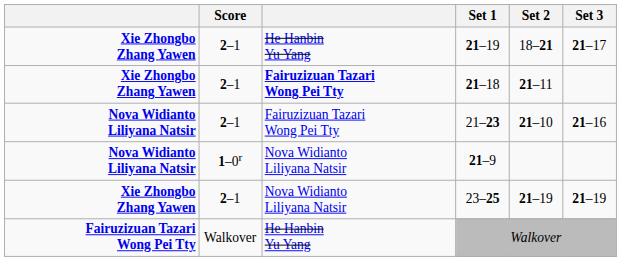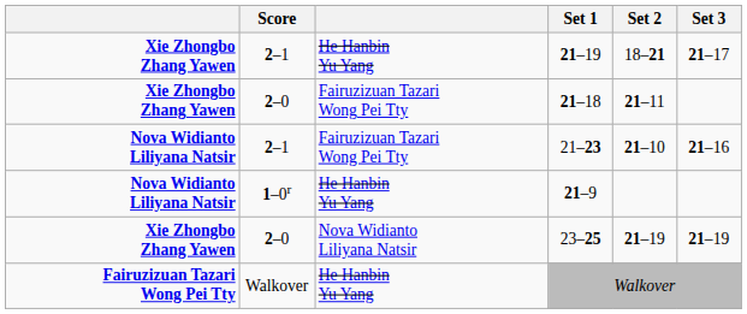 <table class="wikitable" style="text-align:center; font-size:90%">
 <tr>
 <th align="right" width="200"></th>
 <th width="60">Score</th>
 <th align="left" width="200"></th>
 <th width="50">Set 1</th>
 <th width="50">Set 2</th>
 <th width="50">Set 3</th>
 </tr>
 <tr>
 <td align="right"><strong><a href='#'>Xie Zhongbo</a> <br><a href='#'>Zhang Yawen</a> </strong></td>
 <td align="center"><strong>2</strong>–1</td>
 <td align="left"><s> <a href='#'>He Hanbin</a><br> <a href='#'>Yu Yang</a></s></td>
 <td><strong>21</strong>–19</td>
 <td>18–<strong>21</strong></td>
 <td><strong>21</strong>–17</td>
 </tr>
 <tr>
 <td align="right"><strong><a href='#'>Xie Zhongbo</a> <br><a href='#'>Zhang Yawen</a> </strong></td>
-<td align="center"><strong>2</strong>–1</td>
-<td align="left"><strong> <a href='#'>Fairuzizuan Tazari</a><br> <a href='#'>Wong Pei Tty</a></strong></td>
+<td align="center"><strong>2</strong>–0</td>
+<td align="left"> <a href='#'>Fairuzizuan Tazari</a><br> <a href='#'>Wong Pei Tty</a></td>
 <td><strong>21</strong>–18</td>
 <td><strong>21</strong>–11</td>
 <td></td>
 </tr>
 <tr>
 <td align="right"><strong><a href='#'>Nova Widianto</a> <br><a href='#'>Liliyana Natsir</a> </strong></td>
 <td align="center"><strong>2</strong>–1</td>
 <td align="left"> <a href='#'>Fairuzizuan Tazari</a><br> <a href='#'>Wong Pei Tty</a></td>
 <td>21–<strong>23</strong></td>
 <td><strong>21</strong>–10</td>
 <td><strong>21</strong>–16</td>
 </tr>
 <tr>
 <td align="right"><strong><a href='#'>Nova Widianto</a> <br><a href='#'>Liliyana Natsir</a> </strong></td>
 <td align="center"><strong>1</strong>–0<sup>r</sup></td>
-<td align="left"> <a href='#'>Nova Widianto</a><br> <a href='#'>Liliyana Natsir</a></td>
+<td align="left"><s> <a href='#'>He Hanbin</a><br> <a href='#'>Yu Yang</a></s></td>
 <td><strong>21</strong>–9</td>
 <td></td>
 <td></td>
 </tr>
 <tr>
 <td align="right"><strong><a href='#'>Xie Zhongbo</a> <br><a href='#'>Zhang Yawen</a> </strong></td>
-<td align="center"><strong>2</strong>–1</td>
+<td align="center"><strong>2</strong>–0</td>
 <td align="left"> <a href='#'>Nova Widianto</a><br> <a href='#'>Liliyana Natsir</a></td>
 <td>23–<strong>25</strong></td>
 <td><strong>21</strong>–19</td>
 <td><strong>21</strong>–19</td>
 </tr>
 <tr>
 <td align="right"><strong><a href='#'>Fairuzizuan Tazari</a> <br><a href='#'>Wong Pei Tty</a> </strong></td>
 <td align="center">Walkover</td>
 <td align="left"><s> <a href='#'>He Hanbin</a><br> <a href='#'>Yu Yang</a></s></td>
 <td bgcolor="#bbbbbb" colspan="3"><em>Walkover</em></td>
 </tr>
 </table>
